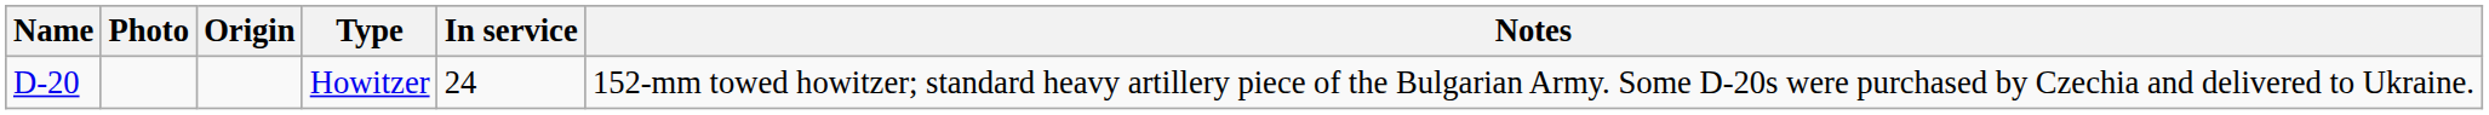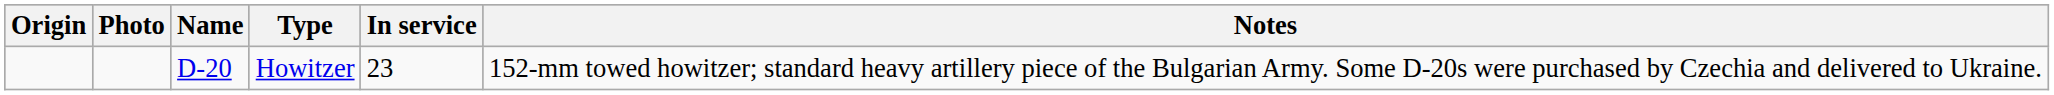 <table class="wikitable sortable">
 <tr>
+<th>Origin</th>
+<th>Photo</th>
 <th>Name</th>
-<th>Photo</th>
-<th>Origin</th>
 <th>Type</th>
 <th>In service</th>
 <th>Notes</th>
 </tr>
 <tr>
-<td><a href='#'>D-20</a></td>
 <td></td>
 <td></td>
+<td><a href='#'>D-20</a></td>
 <td><a href='#'>Howitzer</a></td>
-<td>24</td>
+<td>23</td>
 <td>152-mm towed howitzer; standard heavy artillery piece of the Bulgarian Army. Some D-20s were purchased by Czechia and delivered to Ukraine.</td>
 </tr>
 </table>
